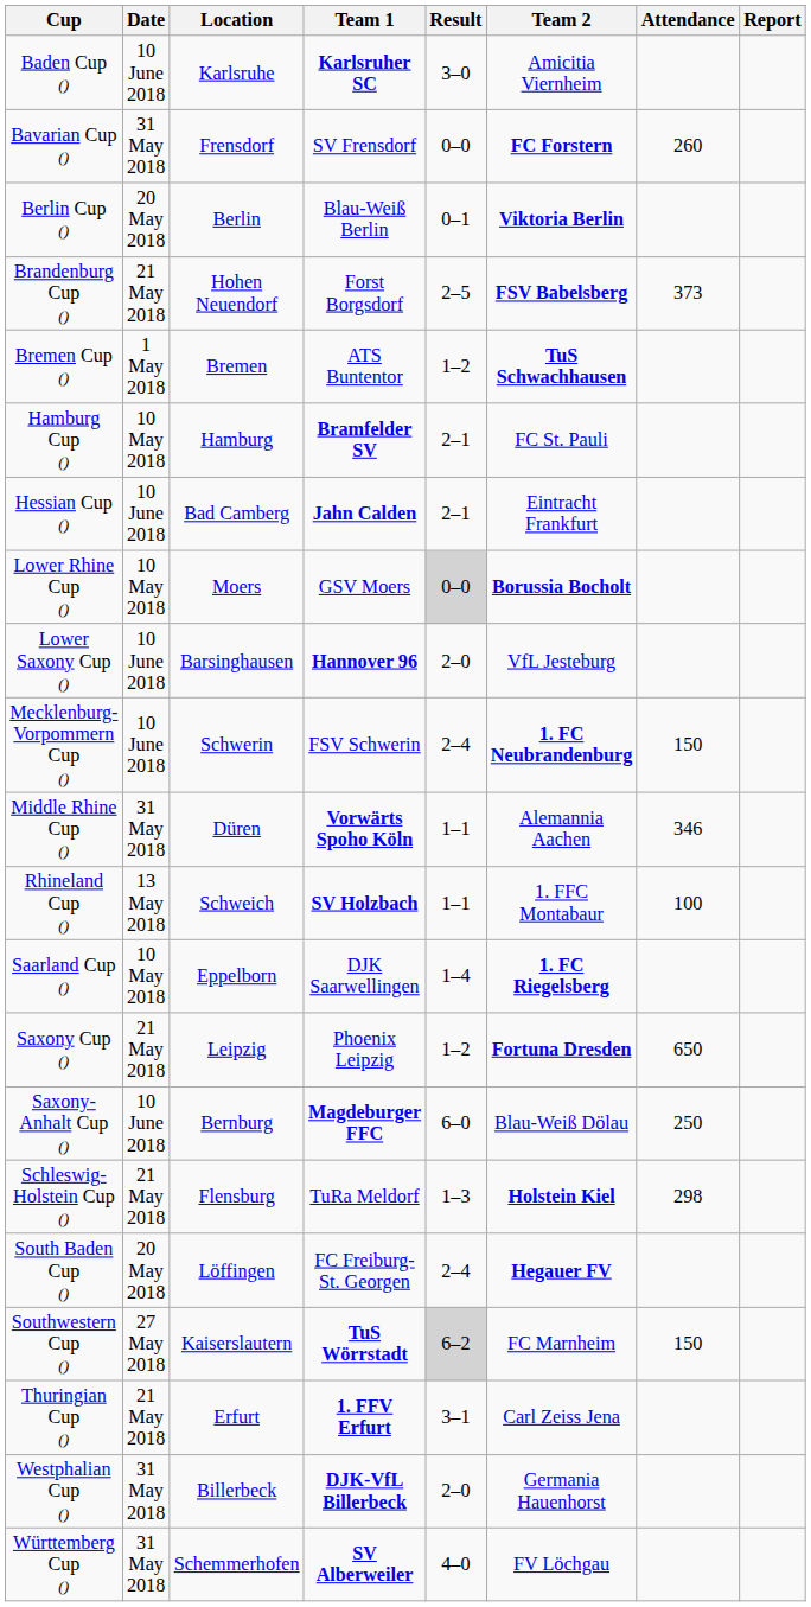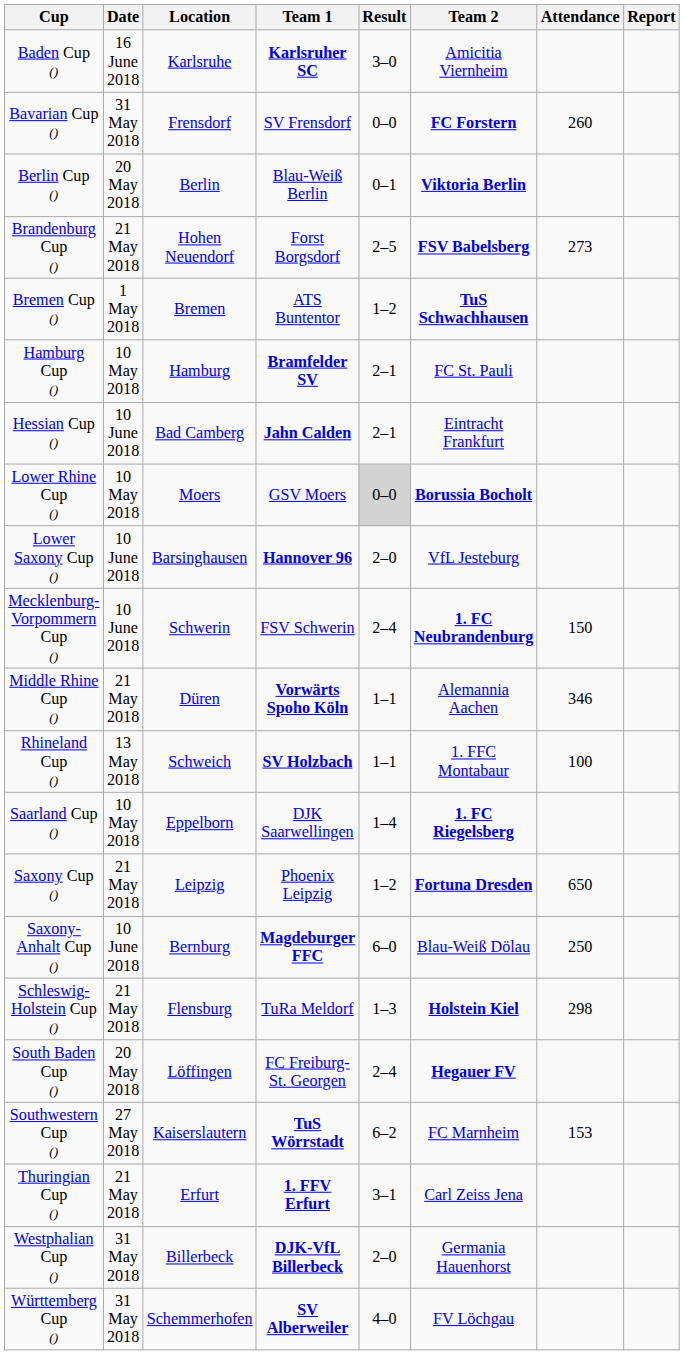 <table class="wikitable" style="text-align: center;">
 <tr>
 <th>Cup</th>
 <th>Date</th>
 <th>Location</th>
 <th>Team 1</th>
 <th>Result</th>
 <th>Team 2</th>
 <th>Attendance</th>
 <th>Report</th>
 </tr>
 <tr>
 <td><a href='#'>Baden</a> Cup<br><small><em>()</em></small></td>
-<td>10 June 2018</td>
+<td>16 June 2018</td>
 <td><a href='#'>Karlsruhe</a></td>
 <td><strong><a href='#'>Karlsruher SC</a></strong></td>
 <td>3–0</td>
 <td><a href='#'>Amicitia Viernheim</a></td>
 <td></td>
 <td></td>
 </tr>
 <tr>
 <td><a href='#'>Bavarian</a> Cup<br><small><em>()</em></small></td>
 <td>31 May 2018</td>
 <td><a href='#'>Frensdorf</a></td>
 <td><a href='#'>SV Frensdorf</a></td>
 <td>0–0 <br></td>
 <td><strong><a href='#'>FC Forstern</a></strong></td>
 <td>260</td>
 <td></td>
 </tr>
 <tr>
 <td><a href='#'>Berlin</a> Cup<br><small><em>()</em></small></td>
 <td>20 May 2018</td>
 <td><a href='#'>Berlin</a></td>
 <td><a href='#'>Blau-Weiß Berlin</a></td>
 <td>0–1</td>
 <td><strong><a href='#'>Viktoria Berlin</a></strong></td>
 <td></td>
 <td></td>
 </tr>
 <tr>
 <td><a href='#'>Brandenburg</a> Cup<br><small><em>()</em></small></td>
 <td>21 May 2018</td>
 <td><a href='#'>Hohen Neuendorf</a></td>
 <td><a href='#'>Forst Borgsdorf</a></td>
 <td>2–5</td>
 <td><strong><a href='#'>FSV Babelsberg</a></strong></td>
-<td>373</td>
+<td>273</td>
 <td></td>
 </tr>
 <tr>
 <td><a href='#'>Bremen</a> Cup<br><small><em>()</em></small></td>
 <td>1 May 2018</td>
 <td><a href='#'>Bremen</a></td>
 <td><a href='#'>ATS Buntentor</a></td>
 <td>1–2</td>
 <td><strong><a href='#'>TuS Schwachhausen</a></strong></td>
 <td></td>
 <td></td>
 </tr>
 <tr>
 <td><a href='#'>Hamburg</a> Cup<br><small><em>()</em></small></td>
 <td>10 May 2018</td>
 <td><a href='#'>Hamburg</a></td>
 <td><strong><a href='#'>Bramfelder SV</a></strong></td>
 <td>2–1</td>
 <td><a href='#'>FC St. Pauli</a></td>
 <td></td>
 <td></td>
 </tr>
 <tr>
 <td><a href='#'>Hessian</a> Cup<br><small><em>()</em></small></td>
 <td>10 June 2018</td>
 <td><a href='#'>Bad Camberg</a></td>
 <td><strong><a href='#'>Jahn Calden</a></strong></td>
 <td>2–1</td>
 <td><a href='#'>Eintracht Frankfurt</a></td>
 <td></td>
 <td></td>
 </tr>
 <tr>
 <td><a href='#'>Lower Rhine</a> Cup<br><small><em>()</em></small></td>
 <td>10 May 2018</td>
 <td><a href='#'>Moers</a></td>
 <td><a href='#'>GSV Moers</a></td>
 <td style="background: lightgrey;">0–0 <br></td>
 <td><strong><a href='#'>Borussia Bocholt</a></strong></td>
 <td></td>
 <td></td>
 </tr>
 <tr>
 <td><a href='#'>Lower Saxony</a> Cup<br><small><em>()</em></small></td>
 <td>10 June 2018</td>
 <td><a href='#'>Barsinghausen</a></td>
 <td><strong><a href='#'>Hannover 96</a></strong></td>
 <td>2–0</td>
 <td><a href='#'>VfL Jesteburg</a></td>
 <td></td>
 <td></td>
 </tr>
 <tr>
 <td><a href='#'>Mecklenburg-Vorpommern</a> Cup<br><small><em>()</em></small></td>
 <td>10 June 2018</td>
 <td><a href='#'>Schwerin</a></td>
 <td><a href='#'>FSV Schwerin</a></td>
 <td>2–4</td>
 <td><strong><a href='#'>1. FC Neubrandenburg</a></strong></td>
 <td>150</td>
 <td></td>
 </tr>
 <tr>
 <td><a href='#'>Middle Rhine</a> Cup<br><small><em>()</em></small></td>
-<td>31 May 2018</td>
+<td>21 May 2018</td>
 <td><a href='#'>Düren</a></td>
 <td><strong><a href='#'>Vorwärts Spoho Köln</a></strong></td>
 <td>1–1 <br></td>
 <td><a href='#'>Alemannia Aachen</a></td>
 <td>346</td>
 <td></td>
 </tr>
 <tr>
 <td><a href='#'>Rhineland</a> Cup<br><small><em>()</em></small></td>
 <td>13 May 2018</td>
 <td><a href='#'>Schweich</a></td>
 <td><strong><a href='#'>SV Holzbach</a></strong></td>
 <td>1–1 <br></td>
 <td><a href='#'>1. FFC Montabaur</a></td>
 <td>100</td>
 <td></td>
 </tr>
 <tr>
 <td><a href='#'>Saarland</a> Cup<br><small><em>()</em></small></td>
 <td>10 May 2018</td>
 <td><a href='#'>Eppelborn</a></td>
 <td><a href='#'>DJK Saarwellingen</a></td>
 <td>1–4</td>
 <td><strong><a href='#'>1. FC Riegelsberg</a></strong></td>
 <td></td>
 <td></td>
 </tr>
 <tr>
 <td><a href='#'>Saxony</a> Cup<br><small><em>()</em></small></td>
 <td>21 May 2018</td>
 <td><a href='#'>Leipzig</a></td>
 <td><a href='#'>Phoenix Leipzig</a></td>
 <td>1–2</td>
 <td><strong><a href='#'>Fortuna Dresden</a></strong></td>
 <td>650</td>
 <td></td>
 </tr>
 <tr>
 <td><a href='#'>Saxony-Anhalt</a> Cup<br><small><em>()</em></small></td>
 <td>10 June 2018</td>
 <td><a href='#'>Bernburg</a></td>
 <td><strong><a href='#'>Magdeburger FFC</a></strong></td>
 <td>6–0</td>
 <td><a href='#'>Blau-Weiß Dölau</a></td>
 <td>250</td>
 <td></td>
 </tr>
 <tr>
 <td><a href='#'>Schleswig-Holstein</a> Cup<br><small><em>()</em></small></td>
 <td>21 May 2018</td>
 <td><a href='#'>Flensburg</a></td>
 <td><a href='#'>TuRa Meldorf</a></td>
 <td>1–3</td>
 <td><strong><a href='#'>Holstein Kiel</a></strong></td>
 <td>298</td>
 <td></td>
 </tr>
 <tr>
 <td><a href='#'>South Baden</a> Cup<br><small><em>()</em></small></td>
 <td>20 May 2018</td>
 <td><a href='#'>Löffingen</a></td>
 <td><a href='#'>FC Freiburg-St. Georgen</a></td>
 <td>2–4</td>
 <td><strong><a href='#'>Hegauer FV</a></strong></td>
 <td></td>
 <td></td>
 </tr>
 <tr>
 <td><a href='#'>Southwestern</a> Cup<br><small><em>()</em></small></td>
 <td>27 May 2018</td>
 <td><a href='#'>Kaiserslautern</a></td>
 <td><strong><a href='#'>TuS Wörrstadt</a></strong></td>
-<td style="background: lightgrey;">6–2</td>
+<td>6–2</td>
 <td><a href='#'>FC Marnheim</a></td>
-<td>150</td>
+<td>153</td>
 <td></td>
 </tr>
 <tr>
 <td><a href='#'>Thuringian</a> Cup<br><small><em>()</em></small></td>
 <td>21 May 2018</td>
 <td><a href='#'>Erfurt</a></td>
 <td><strong><a href='#'>1. FFV Erfurt</a></strong></td>
 <td>3–1</td>
 <td><a href='#'>Carl Zeiss Jena</a></td>
 <td></td>
 <td></td>
 </tr>
 <tr>
 <td><a href='#'>Westphalian</a> Cup<br><small><em>()</em></small></td>
 <td>31 May 2018</td>
 <td><a href='#'>Billerbeck</a></td>
 <td><strong><a href='#'>DJK-VfL Billerbeck</a></strong></td>
 <td>2–0</td>
 <td><a href='#'>Germania Hauenhorst</a></td>
 <td></td>
 <td></td>
 </tr>
 <tr>
 <td><a href='#'>Württemberg</a> Cup<br><small><em>()</em></small></td>
 <td>31 May 2018</td>
 <td><a href='#'>Schemmerhofen</a></td>
 <td><strong><a href='#'>SV Alberweiler</a></strong></td>
 <td>4–0</td>
 <td><a href='#'>FV Löchgau</a></td>
 <td></td>
 <td></td>
 </tr>
 </table>
